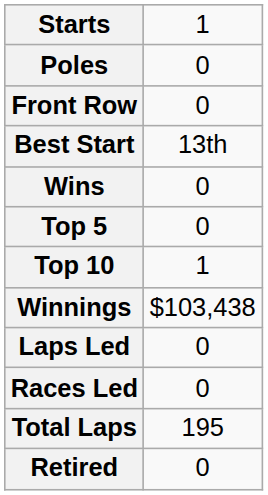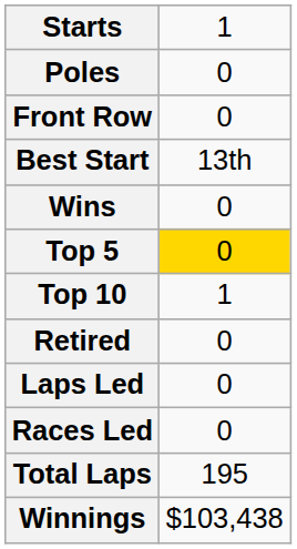 <table class="wikitable" style="text-align:center">
 <tr>
 <th>Starts</th>
 <td>1</td>
 </tr>
 <tr>
 <th>Poles</th>
 <td>0</td>
 </tr>
 <tr>
 <th>Front Row</th>
 <td>0</td>
 </tr>
 <tr>
 <th>Best Start</th>
 <td>13th</td>
 </tr>
 <tr>
 <th>Wins</th>
 <td>0</td>
 </tr>
 <tr>
 <th>Top 5</th>
-<td>0</td>
+<td style="background: gold;">0</td>
 </tr>
 <tr>
 <th>Top 10</th>
 <td>1</td>
 </tr>
 <tr>
-<th>Winnings</th>
-<td>$103,438</td>
+<th>Retired</th>
+<td>0</td>
 </tr>
 <tr>
 <th>Laps Led</th>
 <td>0</td>
 </tr>
 <tr>
 <th>Races Led</th>
 <td>0</td>
 </tr>
 <tr>
 <th>Total Laps</th>
 <td>195</td>
 </tr>
 <tr>
-<th>Retired</th>
-<td>0</td>
+<th>Winnings</th>
+<td>$103,438</td>
 </tr>
 </table>
